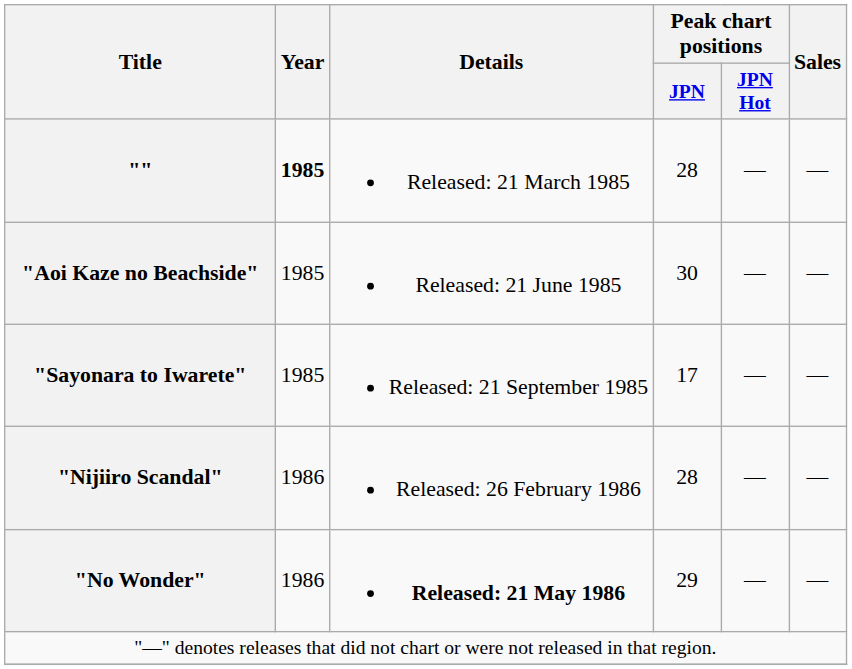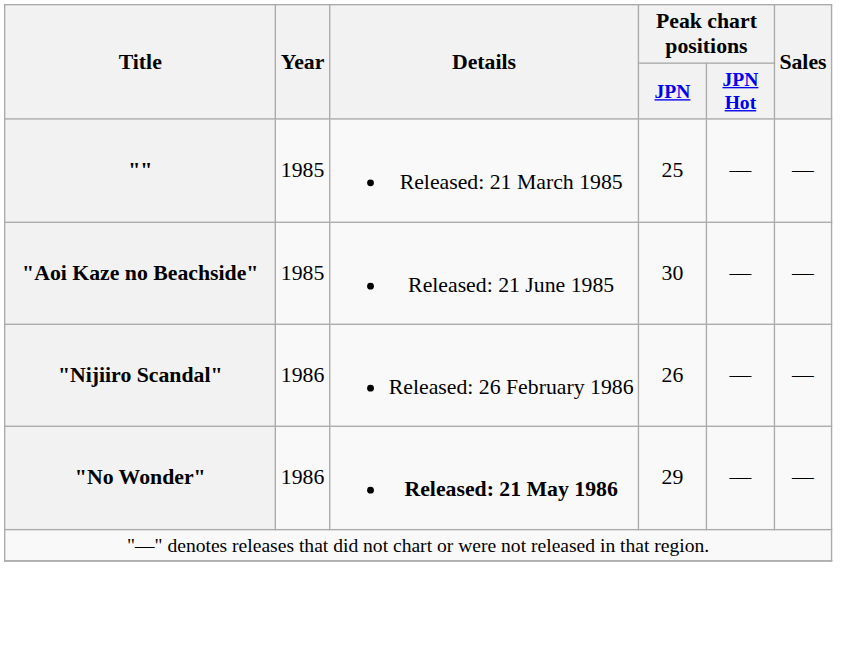 <table class="wikitable plainrowheaders" style="text-align:center;">
 <tr>
 <th scope="col" rowspan="2" style="width:12em;">Title</th>
 <th scope="col" rowspan="2">Year</th>
 <th scope="col" rowspan="2">Details</th>
 <th scope="col" colspan="2">Peak chart positions</th>
 <th scope="col" rowspan="2">Sales</th>
 </tr>
 <tr>
 <th scope="col" style="width:3em;font-size:90%;"><a href='#'>JPN</a></th>
 <th scope="col" style="width:3em;font-size:90%;"><a href='#'>JPN<br>Hot</a></th>
 </tr>
 <tr>
 <th scope="row">""</th>
-<td><strong>1985</strong></td>
+<td>1985</td>
 <td><br><ul><li>Released: 21 March 1985</li></ul></td>
-<td>28</td>
+<td>25</td>
 <td>—</td>
 <td>—</td>
 </tr>
 <tr>
 <th scope="row">"Aoi Kaze no Beachside"</th>
 <td>1985</td>
 <td><br><ul><li>Released: 21 June 1985</li></ul></td>
 <td>30</td>
 <td>—</td>
 <td>—</td>
 </tr>
 <tr>
-<th scope="row">"Sayonara to Iwarete"</th>
-<td>1985</td>
-<td><br><ul><li>Released: 21 September 1985</li></ul></td>
-<td>17</td>
-<td>—</td>
-<td>—</td>
-</tr>
-<tr>
 <th scope="row">"Nijiiro Scandal"</th>
 <td>1986</td>
 <td><br><ul><li>Released: 26 February 1986</li></ul></td>
-<td>28</td>
+<td>26</td>
 <td>—</td>
 <td>—</td>
 </tr>
 <tr>
 <th scope="row">"No Wonder"</th>
 <td>1986</td>
 <td><strong><br><ul><li>Released: 21 May 1986</li></ul></strong></td>
 <td>29</td>
 <td>—</td>
 <td>—</td>
 </tr>
 <tr>
 <td colspan="6" style="font-size:90%;">"—" denotes releases that did not chart or were not released in that region.</td>
 </tr>
 <tr>
 </tr>
 </table>
